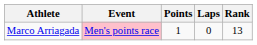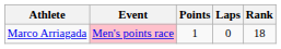 <table class=wikitable style="font-size:90%">
 <tr>
 <th>Athlete</th>
 <th>Event</th>
 <th>Points</th>
 <th>Laps</th>
 <th>Rank</th>
 </tr>
 <tr align=center>
 <td align=left><a href='#'>Marco Arriagada</a></td>
 <td align=left style="background: pink;"><a href='#'>Men's points race</a></td>
 <td>1</td>
 <td>0</td>
-<td>13</td>
+<td>18</td>
 </tr>
 </table>
